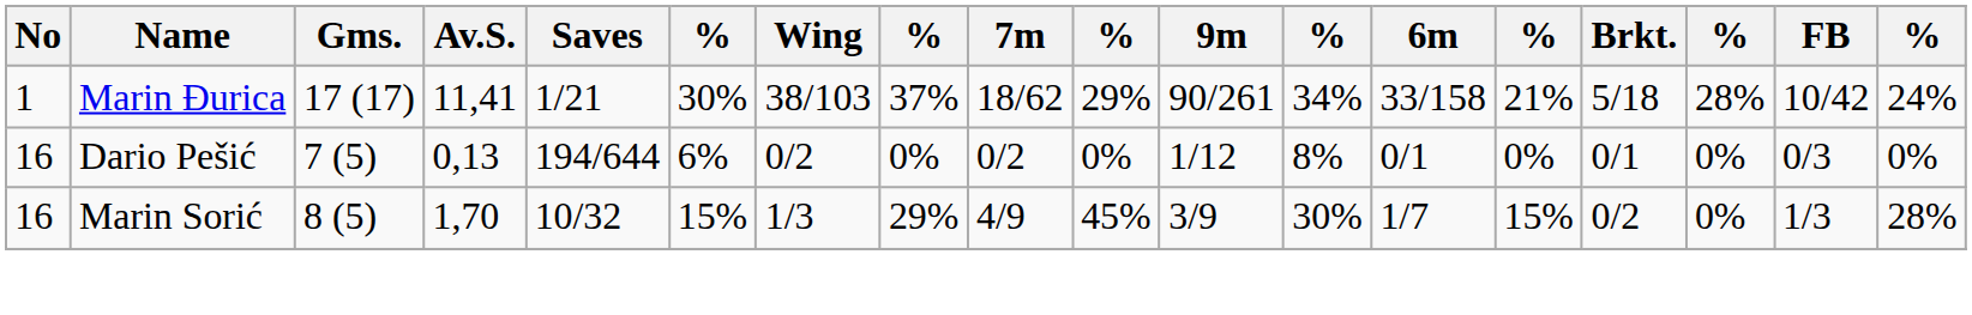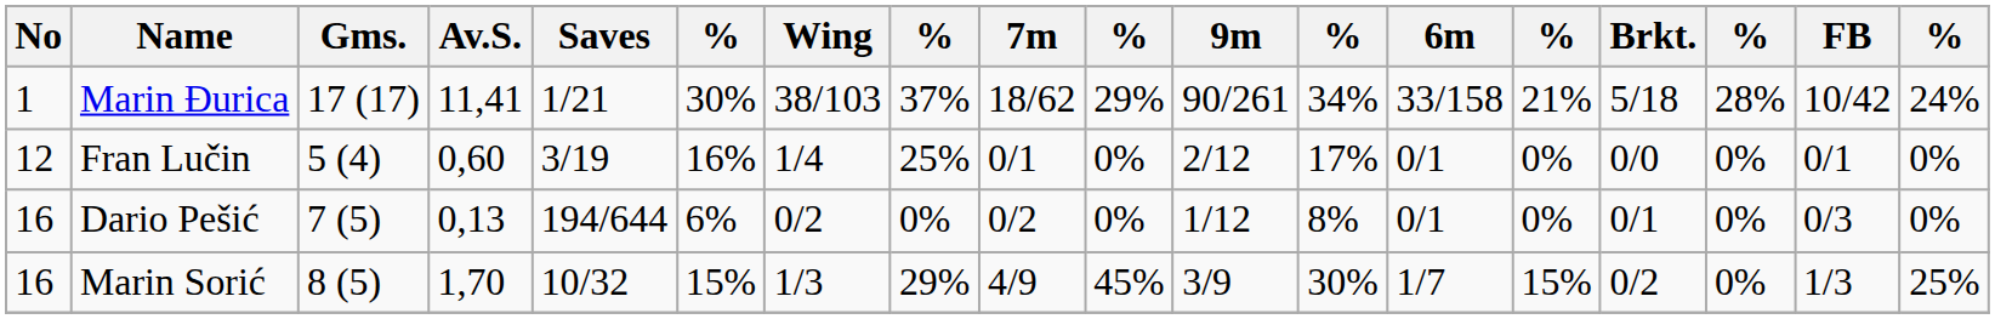 <table class="wikitable">
 <tr>
 <th>No</th>
 <th>Name</th>
 <th>Gms.</th>
 <th>Av.S.</th>
 <th>Saves</th>
 <th>%</th>
 <th>Wing</th>
 <th>%</th>
 <th>7m</th>
 <th>%</th>
 <th>9m</th>
 <th>%</th>
 <th>6m</th>
 <th>%</th>
 <th>Brkt.</th>
 <th>%</th>
 <th>FB</th>
 <th>%</th>
 </tr>
 <tr>
 <td>1</td>
 <td><a href='#'>Marin Đurica</a></td>
 <td>17 (17)</td>
 <td>11,41</td>
 <td>1/21</td>
 <td>30%</td>
 <td>38/103</td>
 <td>37%</td>
 <td>18/62</td>
 <td>29%</td>
 <td>90/261</td>
 <td>34%</td>
 <td>33/158</td>
 <td>21%</td>
 <td>5/18</td>
 <td>28%</td>
 <td>10/42</td>
 <td>24%</td>
 </tr>
 <tr>
+<td>12</td>
+<td>Fran Lučin</td>
+<td>5 (4)</td>
+<td>0,60</td>
+<td>3/19</td>
+<td>16%</td>
+<td>1/4</td>
+<td>25%</td>
+<td>0/1</td>
+<td>0%</td>
+<td>2/12</td>
+<td>17%</td>
+<td>0/1</td>
+<td>0%</td>
+<td>0/0</td>
+<td>0%</td>
+<td>0/1</td>
+<td>0%</td>
+</tr>
+<tr>
 <td>16</td>
 <td>Dario Pešić</td>
 <td>7 (5)</td>
 <td>0,13</td>
 <td>194/644</td>
 <td>6%</td>
 <td>0/2</td>
 <td>0%</td>
 <td>0/2</td>
 <td>0%</td>
 <td>1/12</td>
 <td>8%</td>
 <td>0/1</td>
 <td>0%</td>
 <td>0/1</td>
 <td>0%</td>
 <td>0/3</td>
 <td>0%</td>
 </tr>
 <tr>
 <td>16</td>
 <td>Marin Sorić</td>
 <td>8 (5)</td>
 <td>1,70</td>
 <td>10/32</td>
 <td>15%</td>
 <td>1/3</td>
 <td>29%</td>
 <td>4/9</td>
 <td>45%</td>
 <td>3/9</td>
 <td>30%</td>
 <td>1/7</td>
 <td>15%</td>
 <td>0/2</td>
 <td>0%</td>
 <td>1/3</td>
-<td>28%</td>
+<td>25%</td>
 </tr>
 <tr>
 </tr>
 </table>
